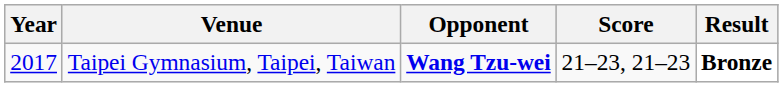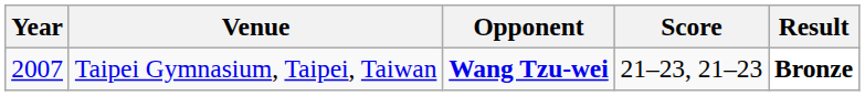 <table class="sortable wikitable" style="font-size: 95%;">
 <tr>
 <th>Year</th>
 <th>Venue</th>
 <th>Opponent</th>
 <th>Score</th>
 <th>Result</th>
 </tr>
 <tr>
-<td align="center"><a href='#'>2017</a></td>
+<td align="center"><a href='#'>2007</a></td>
 <td align="left"><a href='#'>Taipei Gymnasium</a>, <a href='#'>Taipei</a>, <a href='#'>Taiwan</a></td>
 <td align="left"><strong> <a href='#'>Wang Tzu-wei</a></strong></td>
 <td align="left">21–23, 21–23</td>
 <td style="text-align:left; background:white"> <strong>Bronze</strong></td>
 </tr>
 </table>
